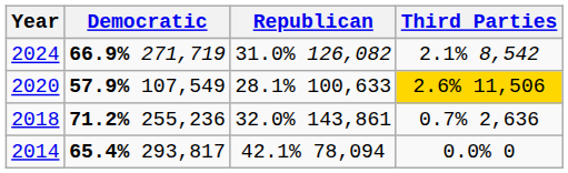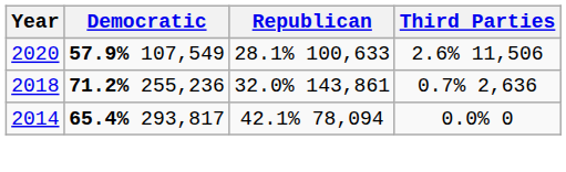 <table class="wikitable"  style="float:right; margin:1em; font-size:95%;">
 <tr style="background:lightgrey;">
 <th>Year</th>
 <th><a href='#'>Democratic</a></th>
 <th><a href='#'>Republican</a></th>
 <th><a href='#'>Third Parties</a></th>
 </tr>
 <tr>
-<td align="center" ><a href='#'>2024</a></td>
-<td align="center" ><strong>66.9%</strong> <em>271,719</em></td>
-<td align="center" >31.0% <em>126,082</em></td>
-<td align="center" >2.1% <em>8,542</td>
-</tr>
-<tr>
 <td align="center" ><a href='#'>2020</a></td>
 <td align="center" ><strong>57.9%</strong> </em>107,549<em></td>
 <td align="center" >28.1% </em>100,633<em></td>
-<td align="center"  style="background: gold;">2.6% </em>11,506<em></td>
+<td align="center" >2.6% </em>11,506<em></td>
 </tr>
 <tr>
 <td align="center" ><a href='#'>2018</a></td>
 <td align="center" ><strong>71.2%</strong> </em>255,236<em></td>
 <td align="center" >32.0% </em>143,861<em></td>
 <td align="center" >0.7% </em>2,636<em></td>
 </tr>
 <tr>
 <td align="center" ><a href='#'>2014</a></td>
 <td align="center" ><strong>65.4%</strong> </em>293,817<em></td>
 <td align="center" >42.1% </em>78,094<em></td>
 <td align="center" >0.0% </em>0<em></td>
 </tr>
 </table>
